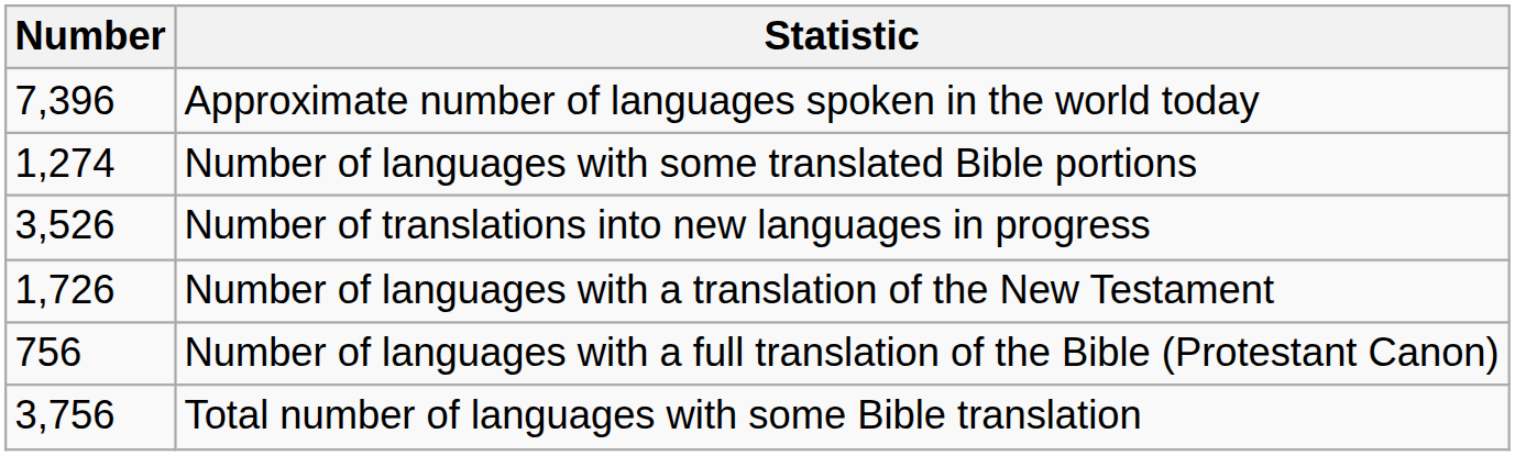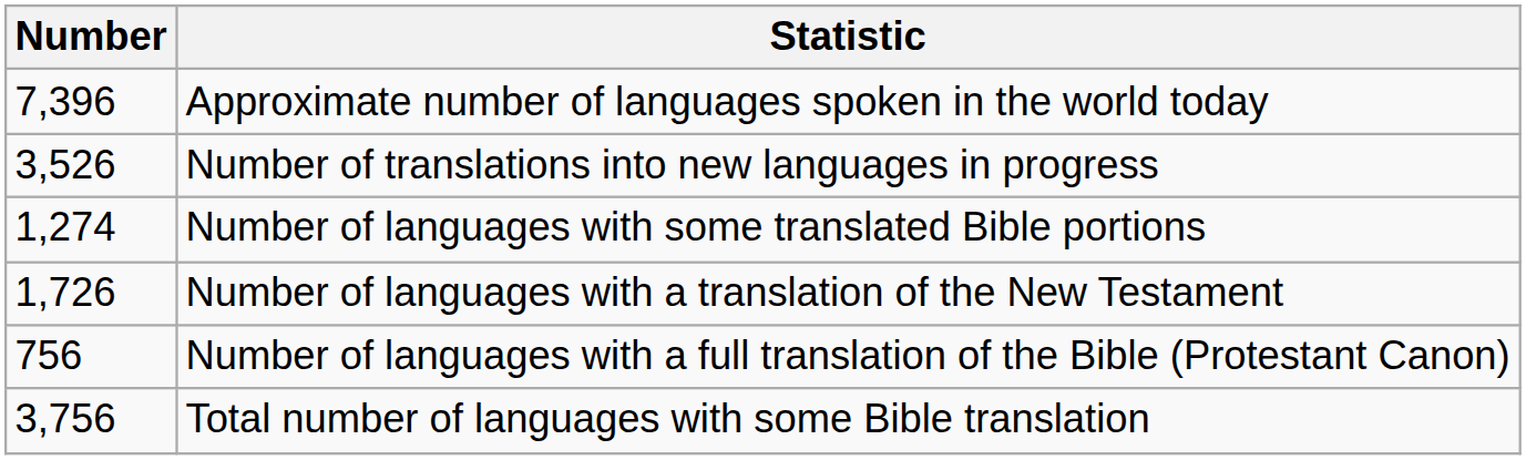 <table class="wikitable">
 <tr>
 <th>Number</th>
 <th>Statistic</th>
 </tr>
 <tr>
 <td>7,396</td>
 <td>Approximate number of languages spoken in the world today</td>
 </tr>
 <tr>
+<td>3,526</td>
+<td>Number of translations into new languages in progress</td>
+</tr>
+<tr>
 <td>1,274</td>
 <td>Number of languages with some translated Bible portions</td>
-</tr>
-<tr>
-<td>3,526</td>
-<td>Number of translations into new languages in progress</td>
 </tr>
 <tr>
 <td>1,726</td>
 <td>Number of languages with a translation of the New Testament</td>
 </tr>
 <tr>
 <td>756</td>
 <td>Number of languages with a full translation of the Bible (Protestant Canon)</td>
 </tr>
 <tr>
 <td>3,756</td>
 <td>Total number of languages with some Bible translation</td>
 </tr>
 </table>
